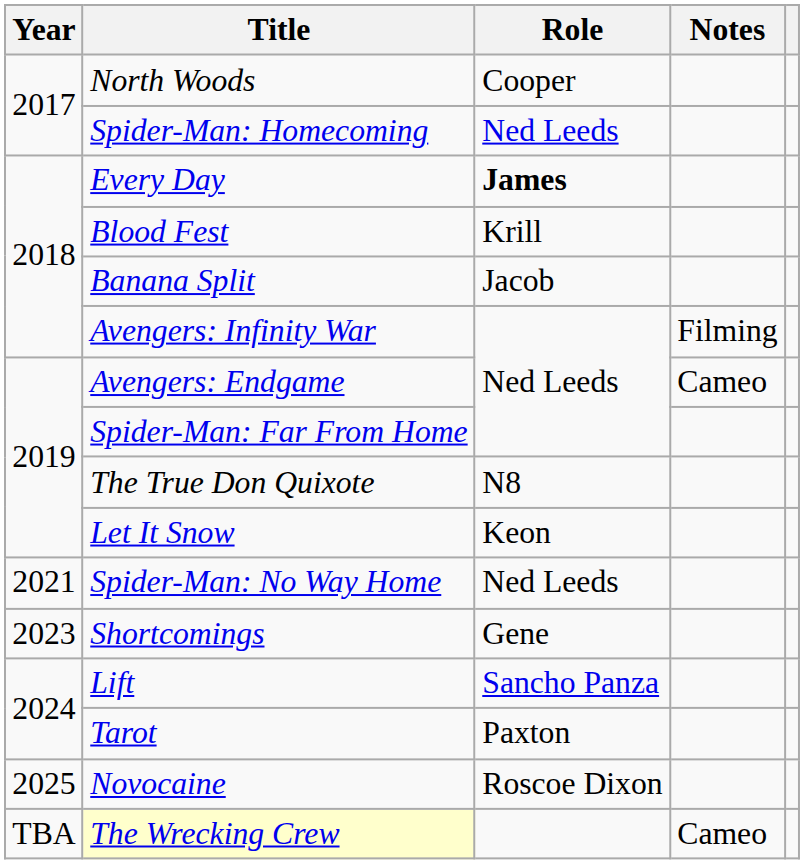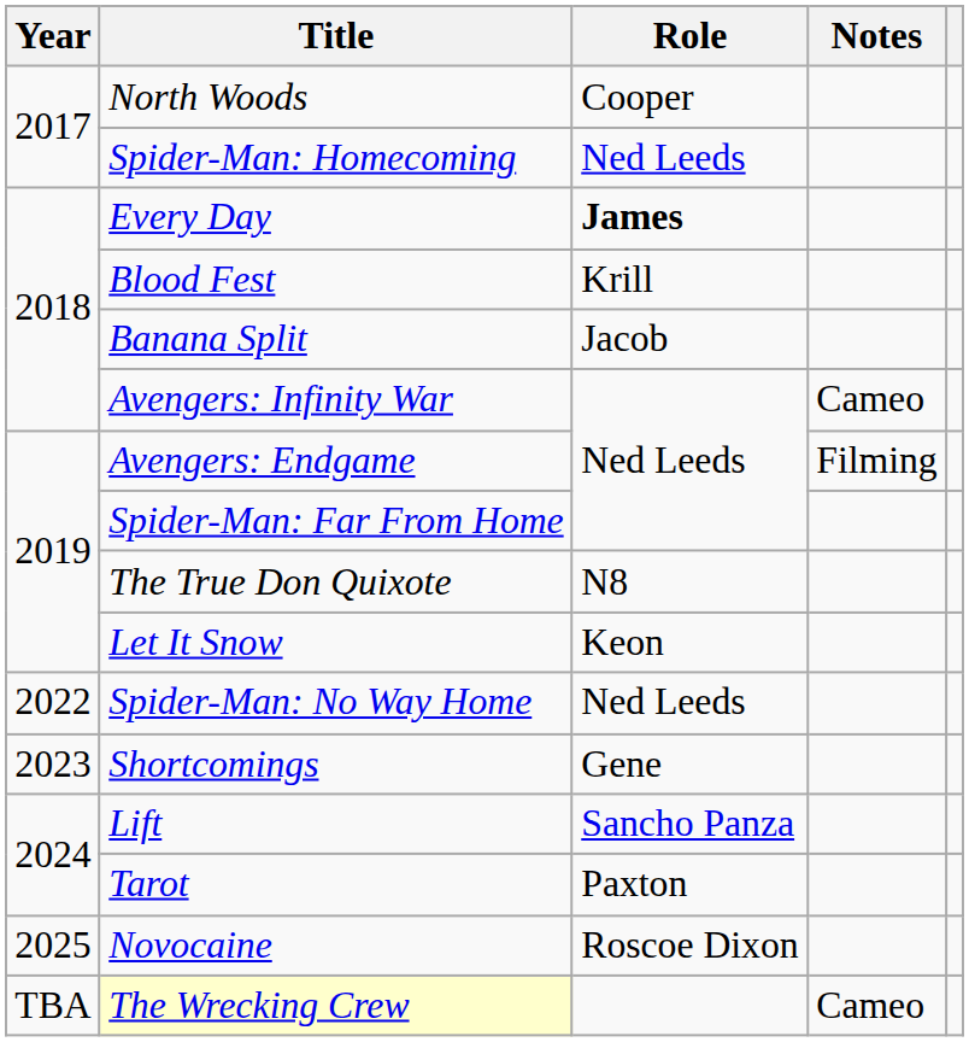 <table class="wikitable sortable plainrowheaders">
 <tr>
 <th scope="col">Year</th>
 <th scope="col">Title</th>
 <th scope="col">Role</th>
 <th scope="col" class="unsortable">Notes</th>
 <th scope="col" class="unsortable"></th>
 </tr>
 <tr>
 <td rowspan="2">2017</td>
 <td><em>North Woods</em></td>
 <td>Cooper</td>
 <td></td>
 <td></td>
 </tr>
 <tr>
 <td><em><a href='#'>Spider-Man: Homecoming</a></em></td>
 <td><a href='#'>Ned Leeds</a></td>
 <td></td>
 <td style="text-align:center;"><br></td>
 </tr>
 <tr>
 <td rowspan="4">2018</td>
 <td><em><a href='#'>Every Day</a></em></td>
 <td><strong>James</strong></td>
 <td></td>
 <td></td>
 </tr>
 <tr>
 <td><em><a href='#'>Blood Fest</a></em></td>
 <td>Krill</td>
 <td></td>
 <td></td>
 </tr>
 <tr>
 <td><em><a href='#'>Banana Split</a></em></td>
 <td>Jacob</td>
 <td></td>
 <td></td>
 </tr>
 <tr>
 <td><em><a href='#'>Avengers: Infinity War</a></em></td>
 <td rowspan="3">Ned Leeds</td>
-<td>Filming</td>
+<td>Cameo</td>
 <td style="text-align:center;"></td>
 </tr>
 <tr>
 <td rowspan="4">2019</td>
 <td><em><a href='#'>Avengers: Endgame</a></em></td>
-<td>Cameo</td>
+<td>Filming</td>
 <td style="text-align:center;"></td>
 </tr>
 <tr>
 <td><em><a href='#'>Spider-Man: Far From Home</a></em></td>
 <td></td>
 <td style="text-align:center;"></td>
 </tr>
 <tr>
 <td><em>The True Don Quixote</em></td>
 <td>N8</td>
 <td></td>
 <td></td>
 </tr>
 <tr>
 <td><em><a href='#'>Let It Snow</a></em></td>
 <td>Keon</td>
 <td></td>
 <td></td>
 </tr>
 <tr>
-<td>2021</td>
+<td>2022</td>
 <td><em><a href='#'>Spider-Man: No Way Home</a></em></td>
 <td>Ned Leeds</td>
 <td></td>
 <td style="text-align:center;"></td>
 </tr>
 <tr>
 <td>2023</td>
 <td><em><a href='#'>Shortcomings</a></em></td>
 <td>Gene</td>
 <td></td>
 <td></td>
 </tr>
 <tr>
 <td rowspan="2">2024</td>
 <td><em><a href='#'>Lift</a></em></td>
 <td><a href='#'>Sancho Panza</a></td>
 <td></td>
 <td></td>
 </tr>
 <tr>
 <td><em><a href='#'>Tarot</a></em></td>
 <td>Paxton</td>
 <td></td>
 <td></td>
 </tr>
 <tr>
 <td>2025</td>
 <td><em><a href='#'>Novocaine</a></em></td>
 <td>Roscoe Dixon</td>
 <td></td>
 <td></td>
 </tr>
 <tr>
 <td>TBA</td>
 <td style="background:#ffc;"><em><a href='#'>The Wrecking Crew</a></em> </td>
 <td></td>
 <td>Cameo</td>
 <td></td>
 </tr>
 </table>
